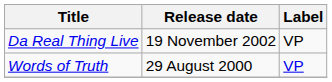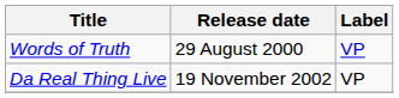 <table class="wikitable" style="font-size:95%">
 <tr>
 <th>Title</th>
 <th>Release date</th>
 <th>Label</th>
 </tr>
 <tr>
+<td align=left><em><a href='#'>Words of Truth</a></em></td>
+<td align=left>29 August 2000</td>
+<td align=left><a href='#'>VP</a></td>
+</tr>
+<tr>
 <td align=left><em><a href='#'>Da Real Thing Live</a></em></td>
 <td align=left>19 November 2002</td>
 <td align=left>VP</td>
 </tr>
 <tr>
-<td align=left><em><a href='#'>Words of Truth</a></em></td>
-<td align=left>29 August 2000</td>
-<td align=left><a href='#'>VP</a></td>
-</tr>
-<tr>
 </tr>
 </table>
